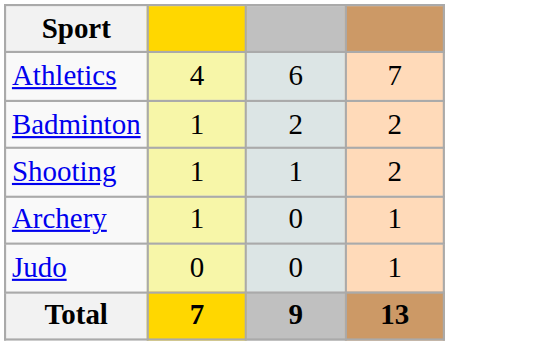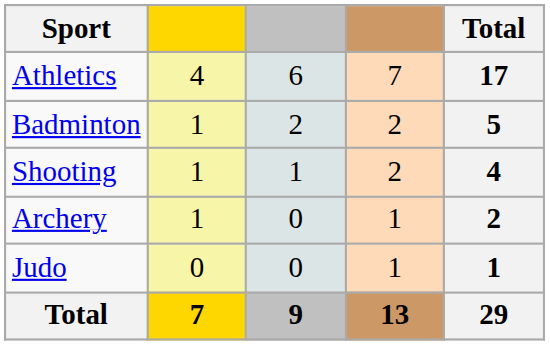 <table class="wikitable sortable collapsible"style="font-size:85%; text-align:center;">
 <tr>
 <th>Sport</th>
 <th width=40 style="background-color:gold;"></th>
 <th width=40 style="background-color:silver;"></th>
 <th width=40 style="background-color:#c96;"></th>
+<th width=40>Total</th>
 </tr>
 <tr>
 <td align=left> <a href='#'>Athletics</a></td>
 <td style="background:#F7F6A8;">4</td>
 <td style="background:#DCE5E5;">6</td>
 <td style="background:#FFDAB9;">7</td>
+<th>17</th>
 </tr>
 <tr>
 <td align=left> <a href='#'>Badminton</a></td>
 <td style="background:#F7F6A8;">1</td>
 <td style="background:#DCE5E5;">2</td>
 <td style="background:#FFDAB9;">2</td>
+<th>5</th>
 </tr>
 <tr>
 <td align=left> <a href='#'>Shooting</a></td>
 <td style="background:#F7F6A8;">1</td>
 <td style="background:#DCE5E5;">1</td>
 <td style="background:#FFDAB9;">2</td>
+<th>4</th>
 </tr>
 <tr>
 <td align=left> <a href='#'>Archery</a></td>
 <td style="background:#F7F6A8;">1</td>
 <td style="background:#DCE5E5;">0</td>
 <td style="background:#FFDAB9;">1</td>
+<th>2</th>
 </tr>
 <tr>
 <td align=left> <a href='#'>Judo</a></td>
 <td style="background:#F7F6A8;">0</td>
 <td style="background:#DCE5E5;">0</td>
 <td style="background:#FFDAB9;">1</td>
+<th>1</th>
 </tr>
 <tr>
 <th>Total</th>
 <th style="background:gold;">7</th>
 <th style="background:silver;">9</th>
 <th style="background:#c96;">13</th>
+<th>29</th>
 </tr>
 </table>
